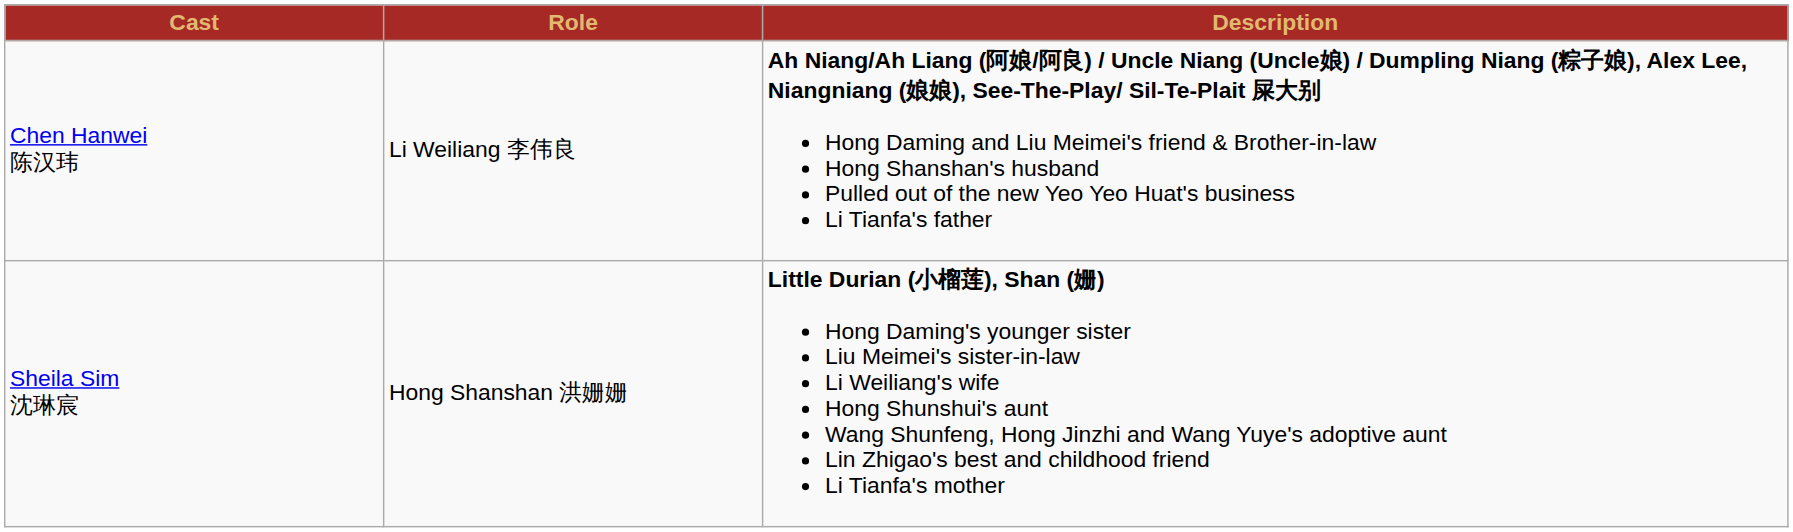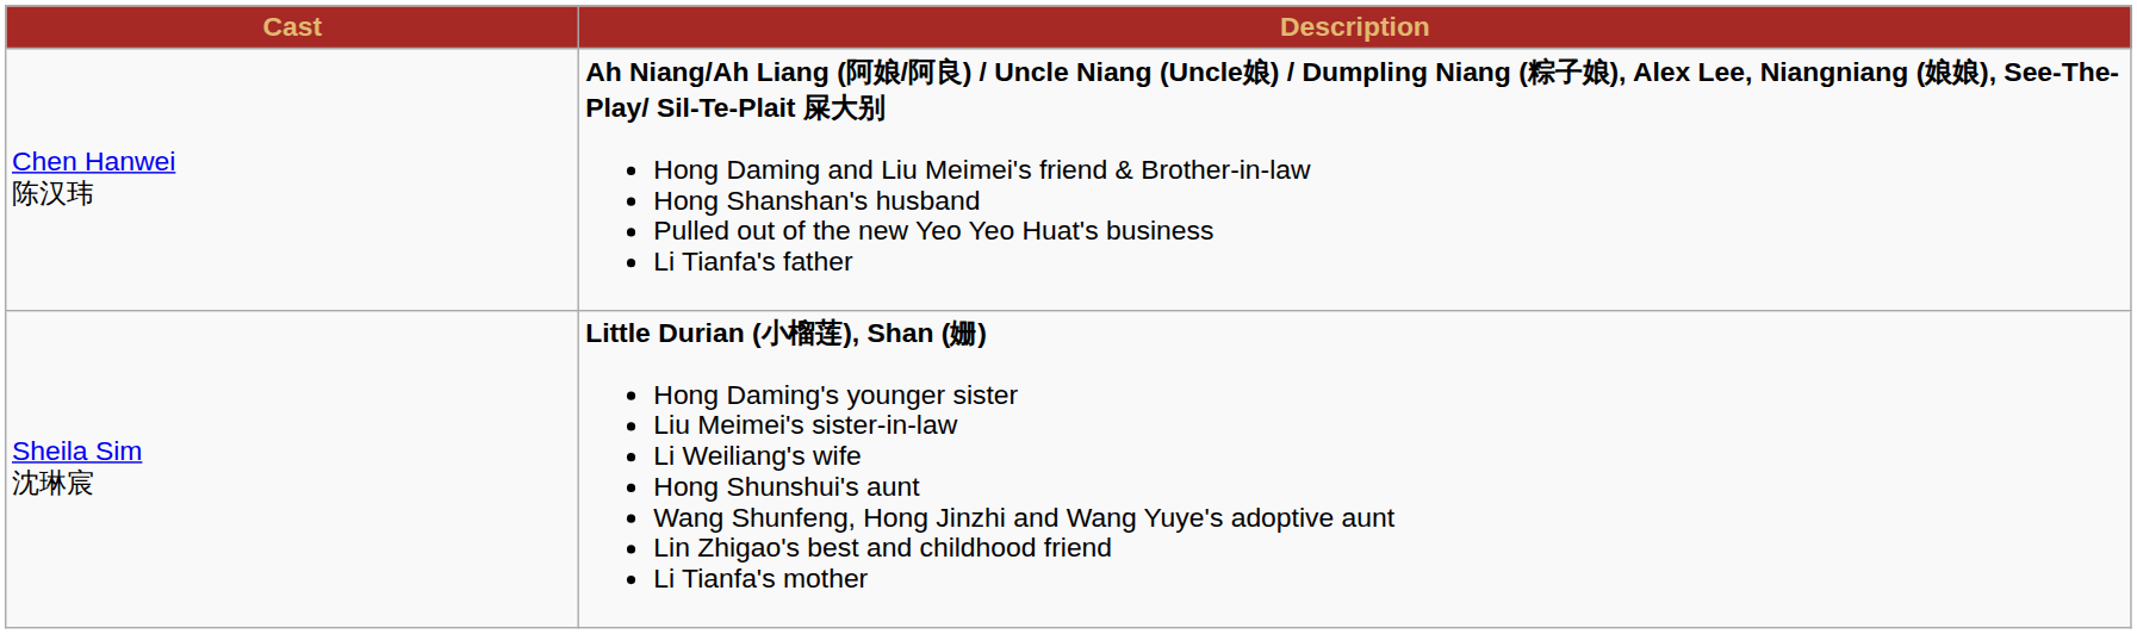 <table class="wikitable">
 <tr>
 <th style="background:#A62925; color:#e1b971;width:17%">Cast</th>
-<th style="background:#A62925; color:#e1b971;width:17%">Role</th>
 <th style="background:#A62925; color:#e1b971;width:46%">Description</th>
 </tr>
 <tr>
 <td><a href='#'>Chen Hanwei</a><br>陈汉玮</td>
-<td>Li Weiliang 李伟良</td>
 <td><strong>Ah Niang/Ah Liang (阿娘/阿良) / Uncle Niang (Uncle娘) / Dumpling Niang (粽子娘), Alex Lee, Niangniang (娘娘), See-The-Play/ Sil-Te-Plait 屎大别</strong><br><ul><li>Hong Daming and Liu Meimei's friend & Brother-in-law</li><li>Hong Shanshan's husband</li><li>Pulled out of the new Yeo Yeo Huat's business</li><li>Li Tianfa's father</li></ul></td>
 </tr>
 <tr>
 <td><a href='#'>Sheila Sim</a><br>沈琳宸</td>
-<td>Hong Shanshan 洪姗姗</td>
 <td><strong>Little Durian (小榴莲), Shan (姗)</strong><br><ul><li>Hong Daming's younger sister</li><li>Liu Meimei's sister-in-law</li><li>Li Weiliang's wife</li><li>Hong Shunshui's aunt</li><li>Wang Shunfeng, Hong Jinzhi and Wang Yuye's adoptive aunt</li><li>Lin Zhigao's best and childhood friend</li><li>Li Tianfa's mother</li></ul></td>
 </tr>
 </table>
